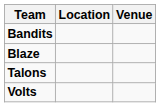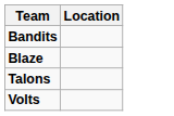 <table class="wikitable" style="font-size:85%">
 <tr>
 <th>Team</th>
 <th>Location</th>
-<th>Venue</th>
 </tr>
 <tr>
 <td><strong>Bandits</strong></td>
-<td></td>
 <td></td>
 </tr>
 <tr>
 <td><strong>Blaze</strong></td>
 <td></td>
-<td></td>
 </tr>
 <tr>
 <td><strong>Talons</strong></td>
-<td></td>
 <td></td>
 </tr>
 <tr>
 <td><strong>Volts</strong></td>
 <td></td>
-<td></td>
 </tr>
 </table>
